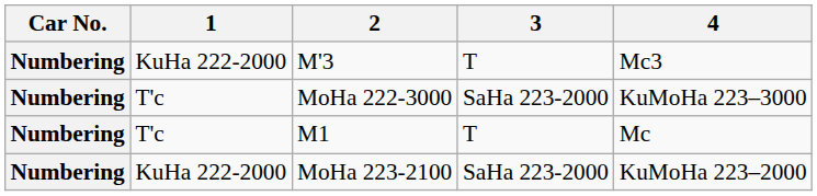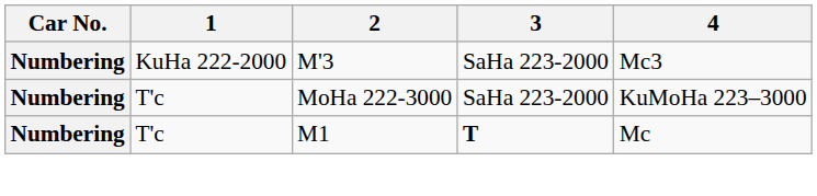 <table class="wikitable">
 <tr>
 <th>Car No.</th>
 <th>1</th>
 <th>2</th>
 <th>3</th>
 <th>4</th>
 </tr>
 <tr>
 <th>Numbering</th>
 <td>KuHa 222-2000</td>
 <td>M'3</td>
-<td>T</td>
+<td>SaHa 223-2000</td>
 <td>Mc3</td>
 </tr>
 <tr>
 <th>Numbering</th>
 <td>T'c</td>
 <td>MoHa 222-3000</td>
 <td>SaHa 223-2000</td>
 <td>KuMoHa 223–3000</td>
 </tr>
 <tr>
 <th>Numbering</th>
 <td>T'c</td>
 <td>M1</td>
-<td>T</td>
+<td><strong>T</strong></td>
 <td>Mc</td>
 </tr>
-<tr>
-<th>Numbering</th>
-<td>KuHa 222-2000</td>
-<td>MoHa 223-2100</td>
-<td>SaHa 223-2000</td>
-<td>KuMoHa 223–2000</td>
-</tr>
 </table>
